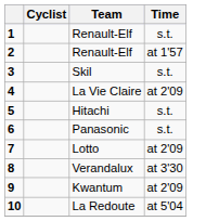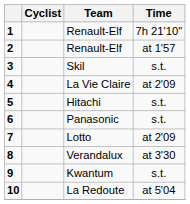 <table class="wikitable">
 <tr style="background:#ccccff;">
 <th></th>
 <th>Cyclist</th>
 <th>Team</th>
 <th>Time</th>
 </tr>
 <tr>
 <td><strong>1</strong></td>
 <td></td>
 <td>Renault-Elf</td>
-<td align=center>s.t.</td>
+<td align=center>7h 21'10"</td>
 </tr>
 <tr>
 <td><strong>2</strong></td>
 <td></td>
 <td>Renault-Elf</td>
 <td align=center>at 1'57</td>
 </tr>
 <tr>
 <td><strong>3</strong></td>
 <td></td>
 <td>Skil</td>
 <td align=center>s.t.</td>
 </tr>
 <tr>
 <td><strong>4</strong></td>
 <td></td>
 <td>La Vie Claire</td>
 <td align=center>at 2'09</td>
 </tr>
 <tr>
 <td><strong>5</strong></td>
 <td></td>
 <td>Hitachi</td>
 <td align=center>s.t.</td>
 </tr>
 <tr>
 <td><strong>6</strong></td>
 <td></td>
 <td>Panasonic</td>
 <td align=center>s.t.</td>
 </tr>
 <tr>
 <td><strong>7</strong></td>
 <td></td>
 <td>Lotto</td>
 <td align=center>at 2'09</td>
 </tr>
 <tr>
 <td><strong>8</strong></td>
 <td></td>
 <td>Verandalux</td>
 <td align=center>at 3'30</td>
 </tr>
 <tr>
 <td><strong>9</strong></td>
 <td></td>
 <td>Kwantum</td>
-<td align=center>at 2'09</td>
+<td align=center>s.t.</td>
 </tr>
 <tr>
 <td><strong>10</strong></td>
 <td></td>
 <td>La Redoute</td>
 <td align=center>at 5'04</td>
 </tr>
 <tr>
 </tr>
 </table>
